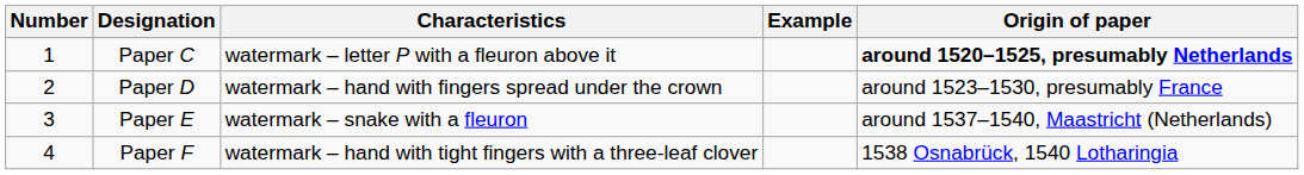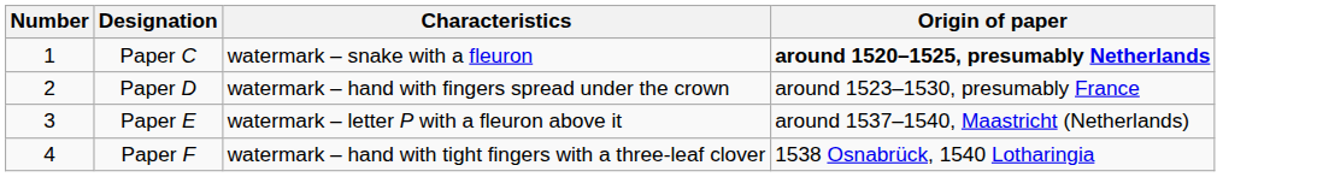 <table class="wikitable">
 <tr>
 <th>Number</th>
 <th>Designation</th>
 <th>Characteristics</th>
-<th>Example</th>
 <th>Origin of paper</th>
 </tr>
 <tr>
 <td style="text-align:center">1</td>
 <td style="text-align:center">Paper <em>C</em></td>
-<td>watermark – letter <em>P</em> with a fleuron above it</td>
-<td></td>
+<td>watermark – snake with a <a href='#'>fleuron</a></td>
 <td><strong>around 1520–1525, presumably <a href='#'>Netherlands</a></strong></td>
 </tr>
 <tr>
 <td style="text-align:center">2</td>
 <td style="text-align:center">Paper <em>D</em></td>
 <td>watermark – hand with fingers spread under the crown</td>
-<td></td>
 <td>around 1523–1530, presumably <a href='#'>France</a></td>
 </tr>
 <tr>
 <td style="text-align:center">3</td>
 <td style="text-align:center">Paper <em>E</em></td>
-<td>watermark – snake with a <a href='#'>fleuron</a></td>
-<td></td>
+<td>watermark – letter <em>P</em> with a fleuron above it</td>
 <td>around 1537–1540, <a href='#'>Maastricht</a> (Netherlands)</td>
 </tr>
 <tr>
 <td style="text-align:center">4</td>
 <td style="text-align:center">Paper <em>F</em></td>
 <td>watermark – hand with tight fingers with a three-leaf clover</td>
-<td></td>
 <td>1538 <a href='#'>Osnabrück</a>, 1540 <a href='#'>Lotharingia</a></td>
 </tr>
 </table>
